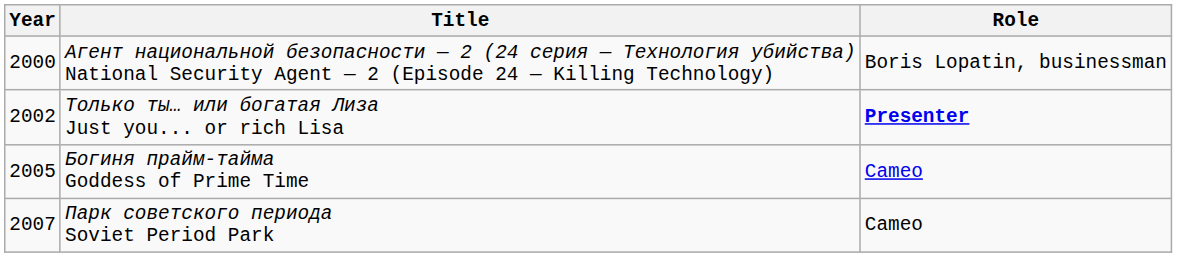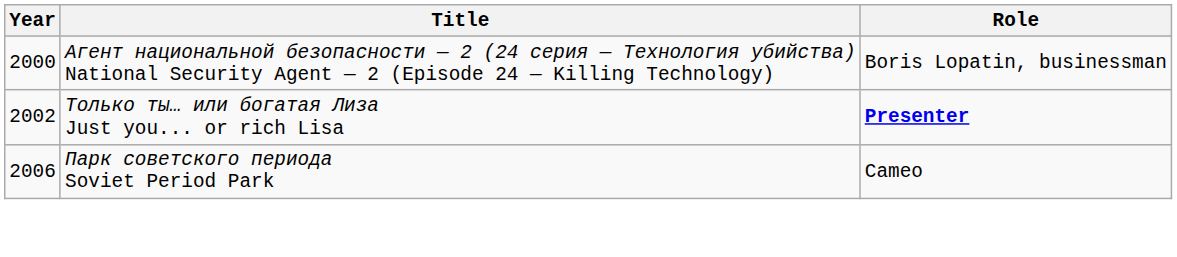 <table class="wikitable">
 <tr>
 <th>Year</th>
 <th>Title</th>
 <th>Role</th>
 </tr>
 <tr>
 <td>2000</td>
 <td><em>Агент национальной безопасности — 2 (24 серия — Технология убийства)</em><br>National Security Agent — 2 (Episode 24 — Killing Technology)</td>
 <td>Boris Lopatin, businessman</td>
 </tr>
 <tr>
 <td>2002</td>
 <td><em>Только ты… или богатая Лиза</em><br>Just you... or rich Lisa</td>
 <td><strong><a href='#'>Presenter</a></strong></td>
 </tr>
 <tr>
-<td>2005</td>
-<td><em>Богиня прайм-тайма</em><br>Goddess of Prime Time</td>
-<td><a href='#'>Cameo</a></td>
-</tr>
-<tr>
-<td>2007</td>
+<td>2006</td>
 <td><em>Парк советского периода</em><br>Soviet Period Park</td>
 <td>Cameo</td>
 </tr>
 </table>
